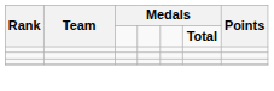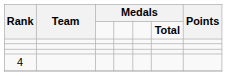 <table class="wikitable">
 <tr>
 <th rowspan=2>Rank</th>
 <th width=80px rowspan=2>Team</th>
 <th colspan=4>Medals</th>
 <th rowspan=2>Points</th>
 </tr>
 <tr>
 <td width=20px align=center></td>
 <td width=20px align=center></td>
 <td width=20px align=center></td>
 <td width=40px align=center><strong>Total</strong></td>
 </tr>
 <tr>
 <td align=center></td>
 <td></td>
 <td></td>
 <td></td>
 <td></td>
 <td></td>
 <td></td>
 </tr>
 <tr>
 <td align=center></td>
 <td></td>
 <td></td>
 <td></td>
 <td></td>
 <td></td>
 <td></td>
 </tr>
 <tr>
 <td align=center></td>
 <td><strong></strong></td>
 <td></td>
 <td></td>
 <td></td>
 <td></td>
 <td></td>
 </tr>
 <tr>
+<td align=center>4</td>
+<td></td>
+<td></td>
+<td></td>
+<td></td>
+<td></td>
+<td></td>
+</tr>
+<tr>
 </tr>
 </table>
